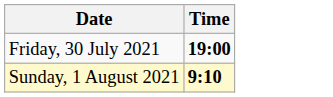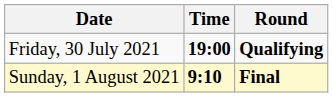 <table class="wikitable">
 <tr>
 <th>Date</th>
 <th>Time</th>
+<th>Round</th>
 </tr>
 <tr>
 <td>Friday, 30 July 2021</td>
 <td><strong>19:00</strong></td>
+<td><strong>Qualifying</strong></td>
 </tr>
 <tr style=background:lemonchiffon>
 <td>Sunday, 1 August 2021</td>
 <td><strong>9:10</strong></td>
+<td><strong>Final</strong></td>
 </tr>
 </table>
